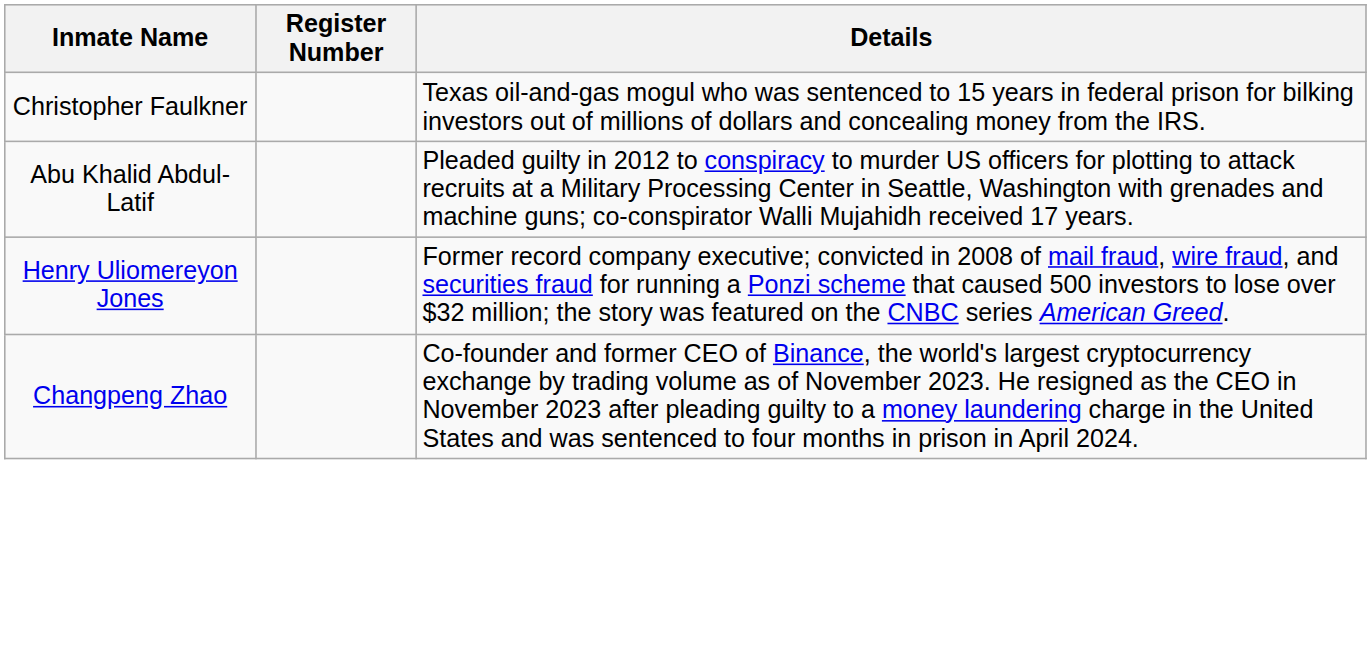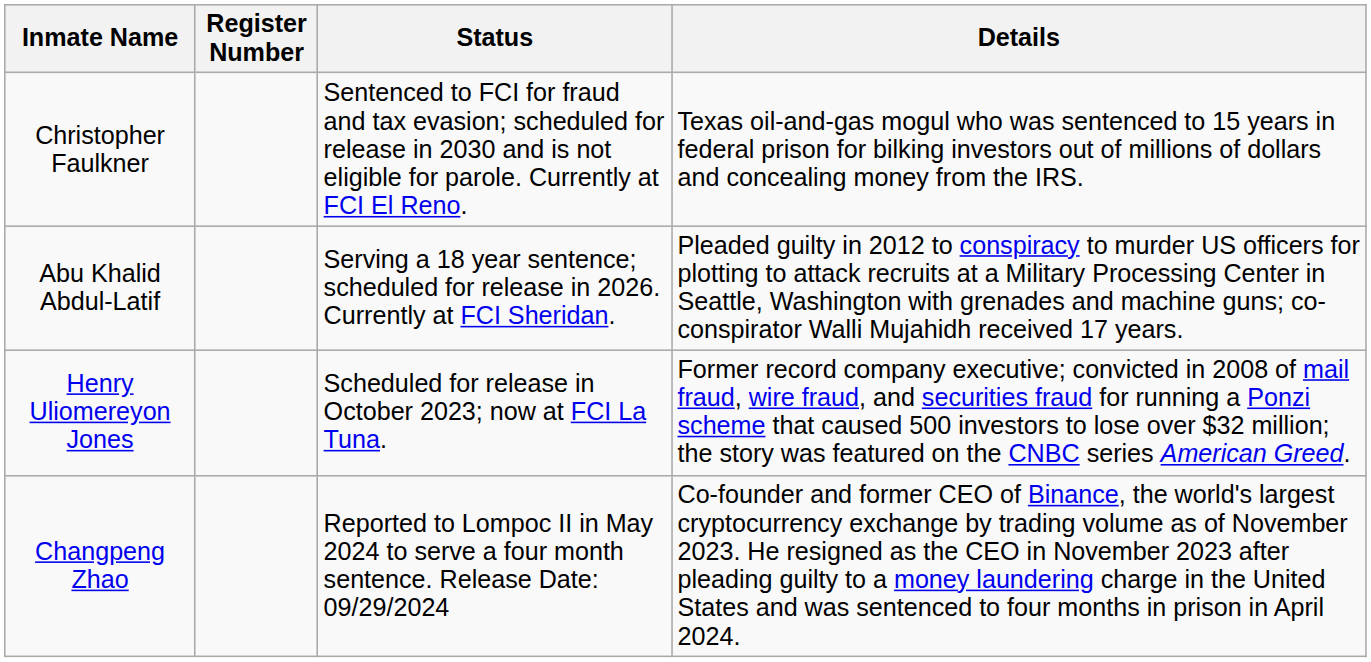 <table class="wikitable sortable">
 <tr>
 <th width=14%>Inmate Name</th>
 <th width=9%>Register Number</th>
+<th width=26%>Status</th>
 <th width=53%>Details</th>
 </tr>
 <tr>
 <td align="center">Christopher Faulkner</td>
 <td align="center"></td>
+<td>Sentenced to FCI for fraud and tax evasion; scheduled for release in 2030 and is not eligible for parole. Currently at <a href='#'>FCI El Reno</a>.</td>
 <td>Texas oil-and-gas mogul who was sentenced to 15 years in federal prison for bilking investors out of millions of dollars and concealing money from the IRS.</td>
 </tr>
 <tr>
 <td align="center">Abu Khalid Abdul-Latif</td>
 <td align="center"></td>
+<td>Serving a 18 year sentence; scheduled for release in 2026. Currently at <a href='#'>FCI Sheridan</a>.</td>
 <td>Pleaded guilty in 2012 to <a href='#'>conspiracy</a> to murder US officers for plotting to attack recruits at a Military Processing Center in Seattle, Washington with grenades and machine guns; co-conspirator Walli Mujahidh received 17 years.</td>
 </tr>
 <tr>
 <td align="center"><a href='#'>Henry Uliomereyon Jones</a></td>
 <td align="center"></td>
+<td>Scheduled for release in October 2023; now at <a href='#'>FCI La Tuna</a>.</td>
 <td>Former record company executive; convicted in 2008 of <a href='#'>mail fraud</a>, <a href='#'>wire fraud</a>, and <a href='#'>securities fraud</a> for running a <a href='#'>Ponzi scheme</a> that caused 500 investors to lose over $32 million; the story was featured on the <a href='#'>CNBC</a> series <em><a href='#'>American Greed</a></em>.</td>
 </tr>
 <tr>
 <td align="center"><a href='#'>Changpeng Zhao</a></td>
 <td align="center"></td>
+<td>Reported to Lompoc II in May 2024 to serve a four month sentence. Release Date: 09/29/2024</td>
 <td>Co-founder and former CEO of <a href='#'>Binance</a>, the world's largest cryptocurrency exchange by trading volume as of November 2023. He resigned as the CEO in November 2023 after pleading guilty to a <a href='#'>money laundering</a> charge in the United States and was sentenced to four months in prison in April 2024.</td>
 </tr>
 </table>
